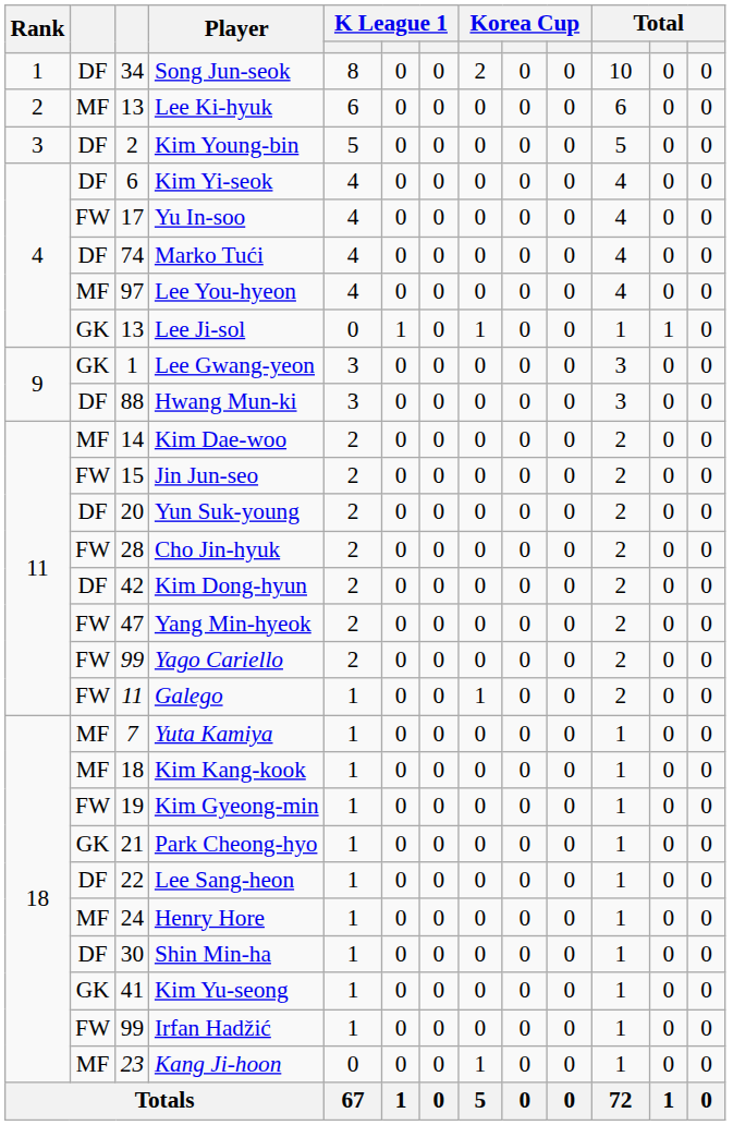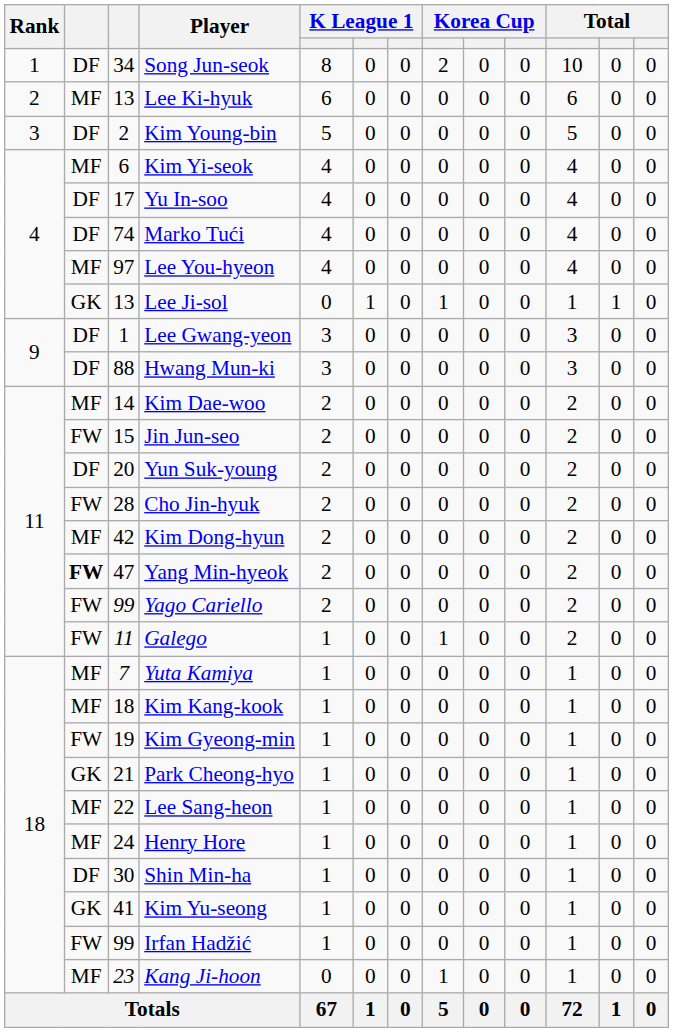 <table class="wikitable sortable" style="text-align:center">
 <tr>
 <th rowspan="2">Rank</th>
 <th rowspan="2"></th>
 <th rowspan="2"></th>
 <th rowspan="2">Player</th>
 <th colspan="3" style="width:85px;"><a href='#'>K League 1</a></th>
 <th colspan="3" style="width:85px;"><a href='#'>Korea Cup</a></th>
 <th colspan="3" style="width:85px;">Total</th>
 </tr>
 <tr>
 <th></th>
 <th></th>
 <th></th>
 <th></th>
 <th></th>
 <th></th>
 <th></th>
 <th></th>
 <th></th>
 </tr>
 <tr>
 <td>1</td>
 <td>DF</td>
 <td>34</td>
 <td align=left> <a href='#'>Song Jun-seok</a></td>
 <td>8</td>
 <td>0</td>
 <td>0</td>
 <td>2</td>
 <td>0</td>
 <td>0</td>
 <td>10</td>
 <td>0</td>
 <td>0</td>
 </tr>
 <tr>
 <td>2</td>
 <td>MF</td>
 <td>13</td>
 <td align=left> <a href='#'>Lee Ki-hyuk</a></td>
 <td>6</td>
 <td>0</td>
 <td>0</td>
 <td>0</td>
 <td>0</td>
 <td>0</td>
 <td>6</td>
 <td>0</td>
 <td>0</td>
 </tr>
 <tr>
 <td>3</td>
 <td>DF</td>
 <td>2</td>
 <td align=left> <a href='#'>Kim Young-bin</a></td>
 <td>5</td>
 <td>0</td>
 <td>0</td>
 <td>0</td>
 <td>0</td>
 <td>0</td>
 <td>5</td>
 <td>0</td>
 <td>0</td>
 </tr>
 <tr>
 <td rowspan="5">4</td>
-<td>DF</td>
+<td>MF</td>
 <td>6</td>
 <td align=left> <a href='#'>Kim Yi-seok</a></td>
 <td>4</td>
 <td>0</td>
 <td>0</td>
 <td>0</td>
 <td>0</td>
 <td>0</td>
 <td>4</td>
 <td>0</td>
 <td>0</td>
 </tr>
 <tr>
-<td>FW</td>
+<td>DF</td>
 <td>17</td>
 <td align=left> <a href='#'>Yu In-soo</a></td>
 <td>4</td>
 <td>0</td>
 <td>0</td>
 <td>0</td>
 <td>0</td>
 <td>0</td>
 <td>4</td>
 <td>0</td>
 <td>0</td>
 </tr>
 <tr>
 <td>DF</td>
 <td>74</td>
 <td align=left> <a href='#'>Marko Tući</a></td>
 <td>4</td>
 <td>0</td>
 <td>0</td>
 <td>0</td>
 <td>0</td>
 <td>0</td>
 <td>4</td>
 <td>0</td>
 <td>0</td>
 </tr>
 <tr>
 <td>MF</td>
 <td>97</td>
 <td align=left> <a href='#'>Lee You-hyeon</a></td>
 <td>4</td>
 <td>0</td>
 <td>0</td>
 <td>0</td>
 <td>0</td>
 <td>0</td>
 <td>4</td>
 <td>0</td>
 <td>0</td>
 </tr>
 <tr>
 <td>GK</td>
 <td>13</td>
 <td align=left> <a href='#'>Lee Ji-sol</a></td>
 <td>0</td>
 <td>1</td>
 <td>0</td>
 <td>1</td>
 <td>0</td>
 <td>0</td>
 <td>1</td>
 <td>1</td>
 <td>0</td>
 </tr>
 <tr>
 <td rowspan="2">9</td>
-<td>GK</td>
+<td>DF</td>
 <td>1</td>
 <td align=left> <a href='#'>Lee Gwang-yeon</a></td>
 <td>3</td>
 <td>0</td>
 <td>0</td>
 <td>0</td>
 <td>0</td>
 <td>0</td>
 <td>3</td>
 <td>0</td>
 <td>0</td>
 </tr>
 <tr>
 <td>DF</td>
 <td>88</td>
 <td align=left> <a href='#'>Hwang Mun-ki</a></td>
 <td>3</td>
 <td>0</td>
 <td>0</td>
 <td>0</td>
 <td>0</td>
 <td>0</td>
 <td>3</td>
 <td>0</td>
 <td>0</td>
 </tr>
 <tr>
 <td rowspan="8">11</td>
 <td>MF</td>
 <td>14</td>
 <td align=left> <a href='#'>Kim Dae-woo</a></td>
 <td>2</td>
 <td>0</td>
 <td>0</td>
 <td>0</td>
 <td>0</td>
 <td>0</td>
 <td>2</td>
 <td>0</td>
 <td>0</td>
 </tr>
 <tr>
 <td>FW</td>
 <td>15</td>
 <td align=left> <a href='#'>Jin Jun-seo</a></td>
 <td>2</td>
 <td>0</td>
 <td>0</td>
 <td>0</td>
 <td>0</td>
 <td>0</td>
 <td>2</td>
 <td>0</td>
 <td>0</td>
 </tr>
 <tr>
 <td>DF</td>
 <td>20</td>
 <td align=left> <a href='#'>Yun Suk-young</a></td>
 <td>2</td>
 <td>0</td>
 <td>0</td>
 <td>0</td>
 <td>0</td>
 <td>0</td>
 <td>2</td>
 <td>0</td>
 <td>0</td>
 </tr>
 <tr>
 <td>FW</td>
 <td>28</td>
 <td align=left> <a href='#'>Cho Jin-hyuk</a></td>
 <td>2</td>
 <td>0</td>
 <td>0</td>
 <td>0</td>
 <td>0</td>
 <td>0</td>
 <td>2</td>
 <td>0</td>
 <td>0</td>
 </tr>
 <tr>
-<td>DF</td>
+<td>MF</td>
 <td>42</td>
 <td align=left> <a href='#'>Kim Dong-hyun</a></td>
 <td>2</td>
 <td>0</td>
 <td>0</td>
 <td>0</td>
 <td>0</td>
 <td>0</td>
 <td>2</td>
 <td>0</td>
 <td>0</td>
 </tr>
 <tr>
-<td>FW</td>
+<td><strong>FW</strong></td>
 <td>47</td>
 <td align=left> <a href='#'>Yang Min-hyeok</a></td>
 <td>2</td>
 <td>0</td>
 <td>0</td>
 <td>0</td>
 <td>0</td>
 <td>0</td>
 <td>2</td>
 <td>0</td>
 <td>0</td>
 </tr>
 <tr>
 <td>FW</td>
 <td><em>99</em></td>
 <td align=left> <em><a href='#'>Yago Cariello</a></em></td>
 <td>2</td>
 <td>0</td>
 <td>0</td>
 <td>0</td>
 <td>0</td>
 <td>0</td>
 <td>2</td>
 <td>0</td>
 <td>0</td>
 </tr>
 <tr>
 <td>FW</td>
 <td><em>11</em></td>
 <td align=left> <em><a href='#'>Galego</a></em></td>
 <td>1</td>
 <td>0</td>
 <td>0</td>
 <td>1</td>
 <td>0</td>
 <td>0</td>
 <td>2</td>
 <td>0</td>
 <td>0</td>
 </tr>
 <tr>
 <td rowspan="10">18</td>
 <td>MF</td>
 <td><em>7</em></td>
 <td align=left> <em><a href='#'>Yuta Kamiya</a></em></td>
 <td>1</td>
 <td>0</td>
 <td>0</td>
 <td>0</td>
 <td>0</td>
 <td>0</td>
 <td>1</td>
 <td>0</td>
 <td>0</td>
 </tr>
 <tr>
 <td>MF</td>
 <td>18</td>
 <td align=left> <a href='#'>Kim Kang-kook</a></td>
 <td>1</td>
 <td>0</td>
 <td>0</td>
 <td>0</td>
 <td>0</td>
 <td>0</td>
 <td>1</td>
 <td>0</td>
 <td>0</td>
 </tr>
 <tr>
 <td>FW</td>
 <td>19</td>
 <td align=left> <a href='#'>Kim Gyeong-min</a></td>
 <td>1</td>
 <td>0</td>
 <td>0</td>
 <td>0</td>
 <td>0</td>
 <td>0</td>
 <td>1</td>
 <td>0</td>
 <td>0</td>
 </tr>
 <tr>
 <td>GK</td>
 <td>21</td>
 <td align=left> <a href='#'>Park Cheong-hyo</a></td>
 <td>1</td>
 <td>0</td>
 <td>0</td>
 <td>0</td>
 <td>0</td>
 <td>0</td>
 <td>1</td>
 <td>0</td>
 <td>0</td>
 </tr>
 <tr>
-<td>DF</td>
+<td>MF</td>
 <td>22</td>
 <td align=left> <a href='#'>Lee Sang-heon</a></td>
 <td>1</td>
 <td>0</td>
 <td>0</td>
 <td>0</td>
 <td>0</td>
 <td>0</td>
 <td>1</td>
 <td>0</td>
 <td>0</td>
 </tr>
 <tr>
 <td>MF</td>
 <td>24</td>
 <td align=left> <a href='#'>Henry Hore</a></td>
 <td>1</td>
 <td>0</td>
 <td>0</td>
 <td>0</td>
 <td>0</td>
 <td>0</td>
 <td>1</td>
 <td>0</td>
 <td>0</td>
 </tr>
 <tr>
 <td>DF</td>
 <td>30</td>
 <td align=left> <a href='#'>Shin Min-ha</a></td>
 <td>1</td>
 <td>0</td>
 <td>0</td>
 <td>0</td>
 <td>0</td>
 <td>0</td>
 <td>1</td>
 <td>0</td>
 <td>0</td>
 </tr>
 <tr>
 <td>GK</td>
 <td>41</td>
 <td align=left> <a href='#'>Kim Yu-seong</a></td>
 <td>1</td>
 <td>0</td>
 <td>0</td>
 <td>0</td>
 <td>0</td>
 <td>0</td>
 <td>1</td>
 <td>0</td>
 <td>0</td>
 </tr>
 <tr>
 <td>FW</td>
 <td>99</td>
 <td align=left> <a href='#'>Irfan Hadžić</a></td>
 <td>1</td>
 <td>0</td>
 <td>0</td>
 <td>0</td>
 <td>0</td>
 <td>0</td>
 <td>1</td>
 <td>0</td>
 <td>0</td>
 </tr>
 <tr>
 <td>MF</td>
 <td><em>23</em></td>
 <td align=left> <em><a href='#'>Kang Ji-hoon</a></em></td>
 <td>0</td>
 <td>0</td>
 <td>0</td>
 <td>1</td>
 <td>0</td>
 <td>0</td>
 <td>1</td>
 <td>0</td>
 <td>0</td>
 </tr>
 <tr>
 <th colspan="4">Totals</th>
 <th>67</th>
 <th>1</th>
 <th>0</th>
 <th>5</th>
 <th>0</th>
 <th>0</th>
 <th>72</th>
 <th>1</th>
 <th>0</th>
 </tr>
 </table>
